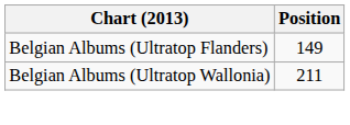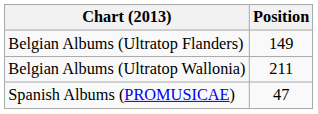 <table class="wikitable sortable">
 <tr>
 <th scope="col">Chart (2013)</th>
 <th scope="col">Position</th>
 </tr>
 <tr>
 <td>Belgian Albums (Ultratop Flanders)</td>
 <td style="text-align:center;">149</td>
 </tr>
 <tr>
 <td>Belgian Albums (Ultratop Wallonia)</td>
 <td style="text-align:center;">211</td>
 </tr>
+<tr>
+<td>Spanish Albums (<a href='#'>PROMUSICAE</a>)</td>
+<td style="text-align:center;">47</td>
+</tr>
 </table>
